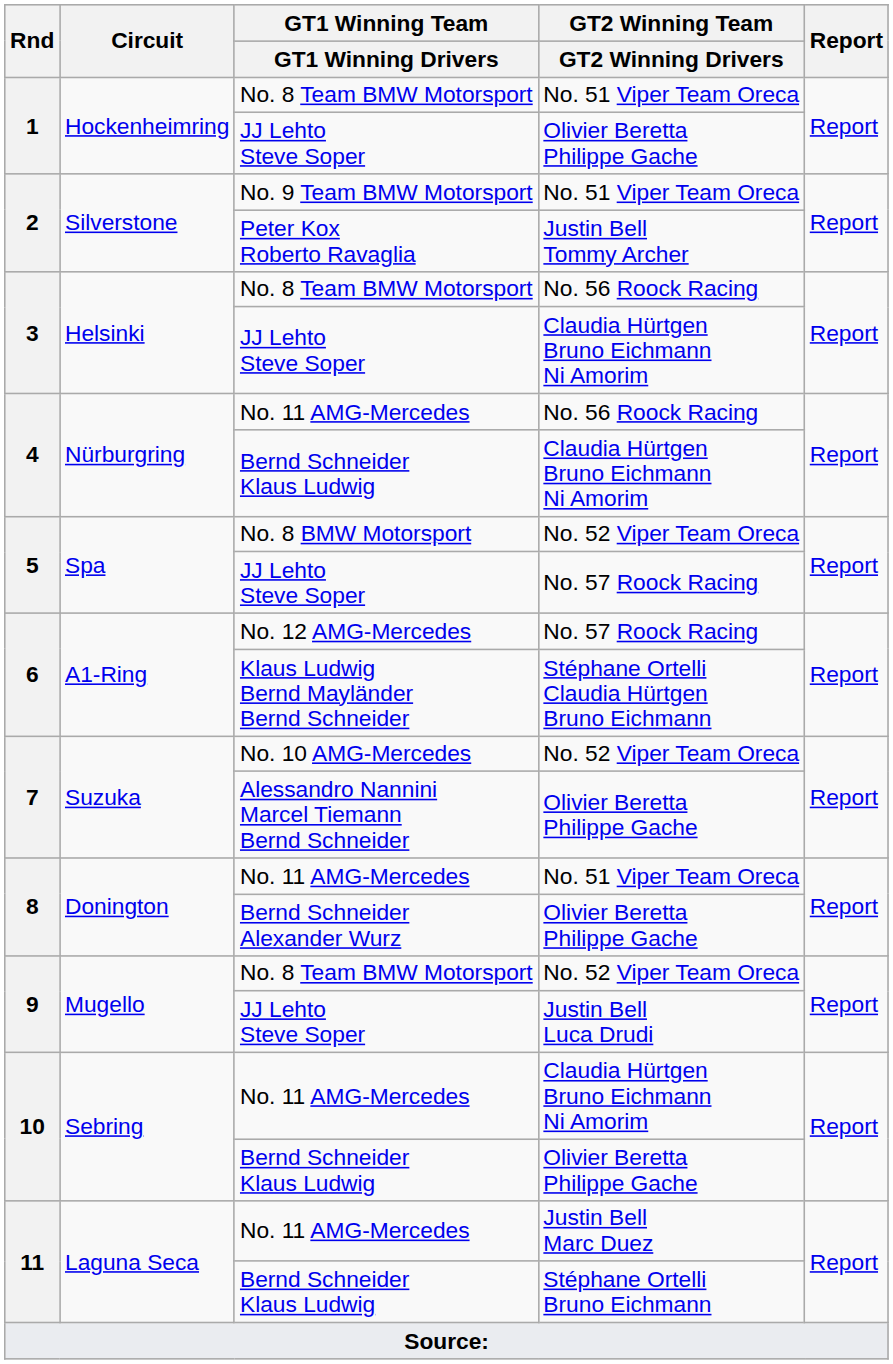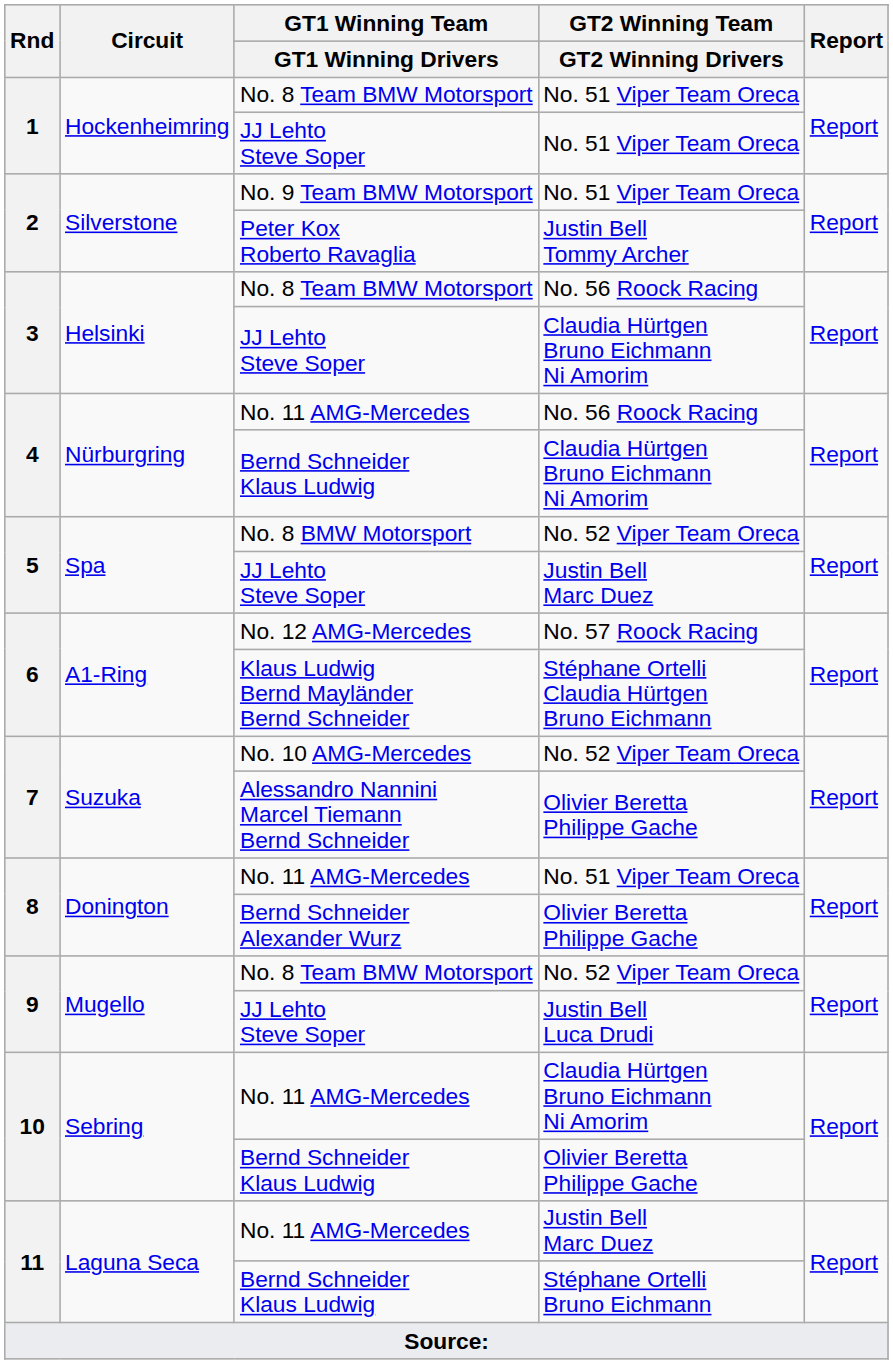 <table class="wikitable" style="font-size: 90%;">
 <tr>
 <th rowspan=2>Rnd</th>
 <th rowspan=2>Circuit</th>
 <th>GT1 Winning Team</th>
 <th>GT2 Winning Team</th>
 <th rowspan=2>Report</th>
 </tr>
 <tr>
 <th>GT1 Winning Drivers</th>
 <th>GT2 Winning Drivers</th>
 </tr>
 <tr>
 <th rowspan=2>1</th>
 <td rowspan=2><a href='#'>Hockenheimring</a></td>
 <td> No. 8 <a href='#'>Team BMW Motorsport</a></td>
 <td> No. 51 <a href='#'>Viper Team Oreca</a></td>
 <td rowspan=2><a href='#'>Report</a></td>
 </tr>
 <tr>
 <td> <a href='#'>JJ Lehto</a><br> <a href='#'>Steve Soper</a></td>
-<td> <a href='#'>Olivier Beretta</a><br> <a href='#'>Philippe Gache</a></td>
+<td> No. 51 <a href='#'>Viper Team Oreca</a></td>
 </tr>
 <tr>
 <th rowspan=2>2</th>
 <td rowspan=2><a href='#'>Silverstone</a></td>
 <td> No. 9 <a href='#'>Team BMW Motorsport</a></td>
 <td> No. 51 <a href='#'>Viper Team Oreca</a></td>
 <td rowspan=2><a href='#'>Report</a></td>
 </tr>
 <tr>
 <td> <a href='#'>Peter Kox</a><br> <a href='#'>Roberto Ravaglia</a></td>
 <td> <a href='#'>Justin Bell</a><br> <a href='#'>Tommy Archer</a></td>
 </tr>
 <tr>
 <th rowspan=2>3</th>
 <td rowspan=2><a href='#'>Helsinki</a></td>
 <td> No. 8 <a href='#'>Team BMW Motorsport</a></td>
 <td> No. 56 <a href='#'>Roock Racing</a></td>
 <td rowspan=2><a href='#'>Report</a></td>
 </tr>
 <tr>
 <td> <a href='#'>JJ Lehto</a><br> <a href='#'>Steve Soper</a></td>
 <td> <a href='#'>Claudia Hürtgen</a><br> <a href='#'>Bruno Eichmann</a><br> <a href='#'>Ni Amorim</a></td>
 </tr>
 <tr>
 <th rowspan=2>4</th>
 <td rowspan=2><a href='#'>Nürburgring</a></td>
 <td> No. 11 <a href='#'>AMG-Mercedes</a></td>
 <td> No. 56 <a href='#'>Roock Racing</a></td>
 <td rowspan=2><a href='#'>Report</a></td>
 </tr>
 <tr>
 <td> <a href='#'>Bernd Schneider</a><br> <a href='#'>Klaus Ludwig</a></td>
 <td> <a href='#'>Claudia Hürtgen</a><br> <a href='#'>Bruno Eichmann</a><br> <a href='#'>Ni Amorim</a></td>
 </tr>
 <tr>
 <th rowspan=2>5</th>
 <td rowspan=2><a href='#'>Spa</a></td>
 <td> No. 8 <a href='#'>BMW Motorsport</a></td>
 <td> No. 52 <a href='#'>Viper Team Oreca</a></td>
 <td rowspan=2><a href='#'>Report</a></td>
 </tr>
 <tr>
 <td> <a href='#'>JJ Lehto</a><br> <a href='#'>Steve Soper</a></td>
-<td> No. 57 <a href='#'>Roock Racing</a></td>
+<td> <a href='#'>Justin Bell</a><br> <a href='#'>Marc Duez</a></td>
 </tr>
 <tr>
 <th rowspan=2>6</th>
 <td rowspan=2><a href='#'>A1-Ring</a></td>
 <td> No. 12 <a href='#'>AMG-Mercedes</a></td>
 <td> No. 57 <a href='#'>Roock Racing</a></td>
 <td rowspan=2><a href='#'>Report</a></td>
 </tr>
 <tr>
 <td> <a href='#'>Klaus Ludwig</a><br> <a href='#'>Bernd Mayländer</a><br> <a href='#'>Bernd Schneider</a></td>
 <td> <a href='#'>Stéphane Ortelli</a><br> <a href='#'>Claudia Hürtgen</a><br> <a href='#'>Bruno Eichmann</a></td>
 </tr>
 <tr>
 <th rowspan=2>7</th>
 <td rowspan=2><a href='#'>Suzuka</a></td>
 <td> No. 10 <a href='#'>AMG-Mercedes</a></td>
 <td> No. 52 <a href='#'>Viper Team Oreca</a></td>
 <td rowspan=2><a href='#'>Report</a></td>
 </tr>
 <tr>
 <td> <a href='#'>Alessandro Nannini</a><br> <a href='#'>Marcel Tiemann</a><br> <a href='#'>Bernd Schneider</a></td>
 <td> <a href='#'>Olivier Beretta</a><br> <a href='#'>Philippe Gache</a></td>
 </tr>
 <tr>
 <th rowspan=2>8</th>
 <td rowspan=2><a href='#'>Donington</a></td>
 <td> No. 11 <a href='#'>AMG-Mercedes</a></td>
 <td> No. 51 <a href='#'>Viper Team Oreca</a></td>
 <td rowspan=2><a href='#'>Report</a></td>
 </tr>
 <tr>
 <td> <a href='#'>Bernd Schneider</a><br> <a href='#'>Alexander Wurz</a></td>
 <td> <a href='#'>Olivier Beretta</a><br> <a href='#'>Philippe Gache</a></td>
 </tr>
 <tr>
 <th rowspan=2>9</th>
 <td rowspan=2><a href='#'>Mugello</a></td>
 <td> No. 8 <a href='#'>Team BMW Motorsport</a></td>
 <td> No. 52 <a href='#'>Viper Team Oreca</a></td>
 <td rowspan=2><a href='#'>Report</a></td>
 </tr>
 <tr>
 <td> <a href='#'>JJ Lehto</a><br> <a href='#'>Steve Soper</a></td>
 <td> <a href='#'>Justin Bell</a><br> <a href='#'>Luca Drudi</a></td>
 </tr>
 <tr>
 <th rowspan=2>10</th>
 <td rowspan=2><a href='#'>Sebring</a></td>
 <td> No. 11 <a href='#'>AMG-Mercedes</a></td>
 <td> <a href='#'>Claudia Hürtgen</a><br> <a href='#'>Bruno Eichmann</a><br> <a href='#'>Ni Amorim</a></td>
 <td rowspan=2><a href='#'>Report</a></td>
 </tr>
 <tr>
 <td> <a href='#'>Bernd Schneider</a><br> <a href='#'>Klaus Ludwig</a></td>
 <td> <a href='#'>Olivier Beretta</a><br> <a href='#'>Philippe Gache</a></td>
 </tr>
 <tr>
 <th rowspan=2>11</th>
 <td rowspan=2><a href='#'>Laguna Seca</a></td>
 <td> No. 11 <a href='#'>AMG-Mercedes</a></td>
 <td> <a href='#'>Justin Bell</a><br> <a href='#'>Marc Duez</a></td>
 <td rowspan=2><a href='#'>Report</a></td>
 </tr>
 <tr>
 <td> <a href='#'>Bernd Schneider</a><br> <a href='#'>Klaus Ludwig</a></td>
 <td> <a href='#'>Stéphane Ortelli</a><br> <a href='#'>Bruno Eichmann</a></td>
 </tr>
 <tr class="sortbottom">
 <td colspan="5" style="background-color:#EAECF0;text-align:center"><strong>Source:</strong></td>
 </tr>
 </table>
